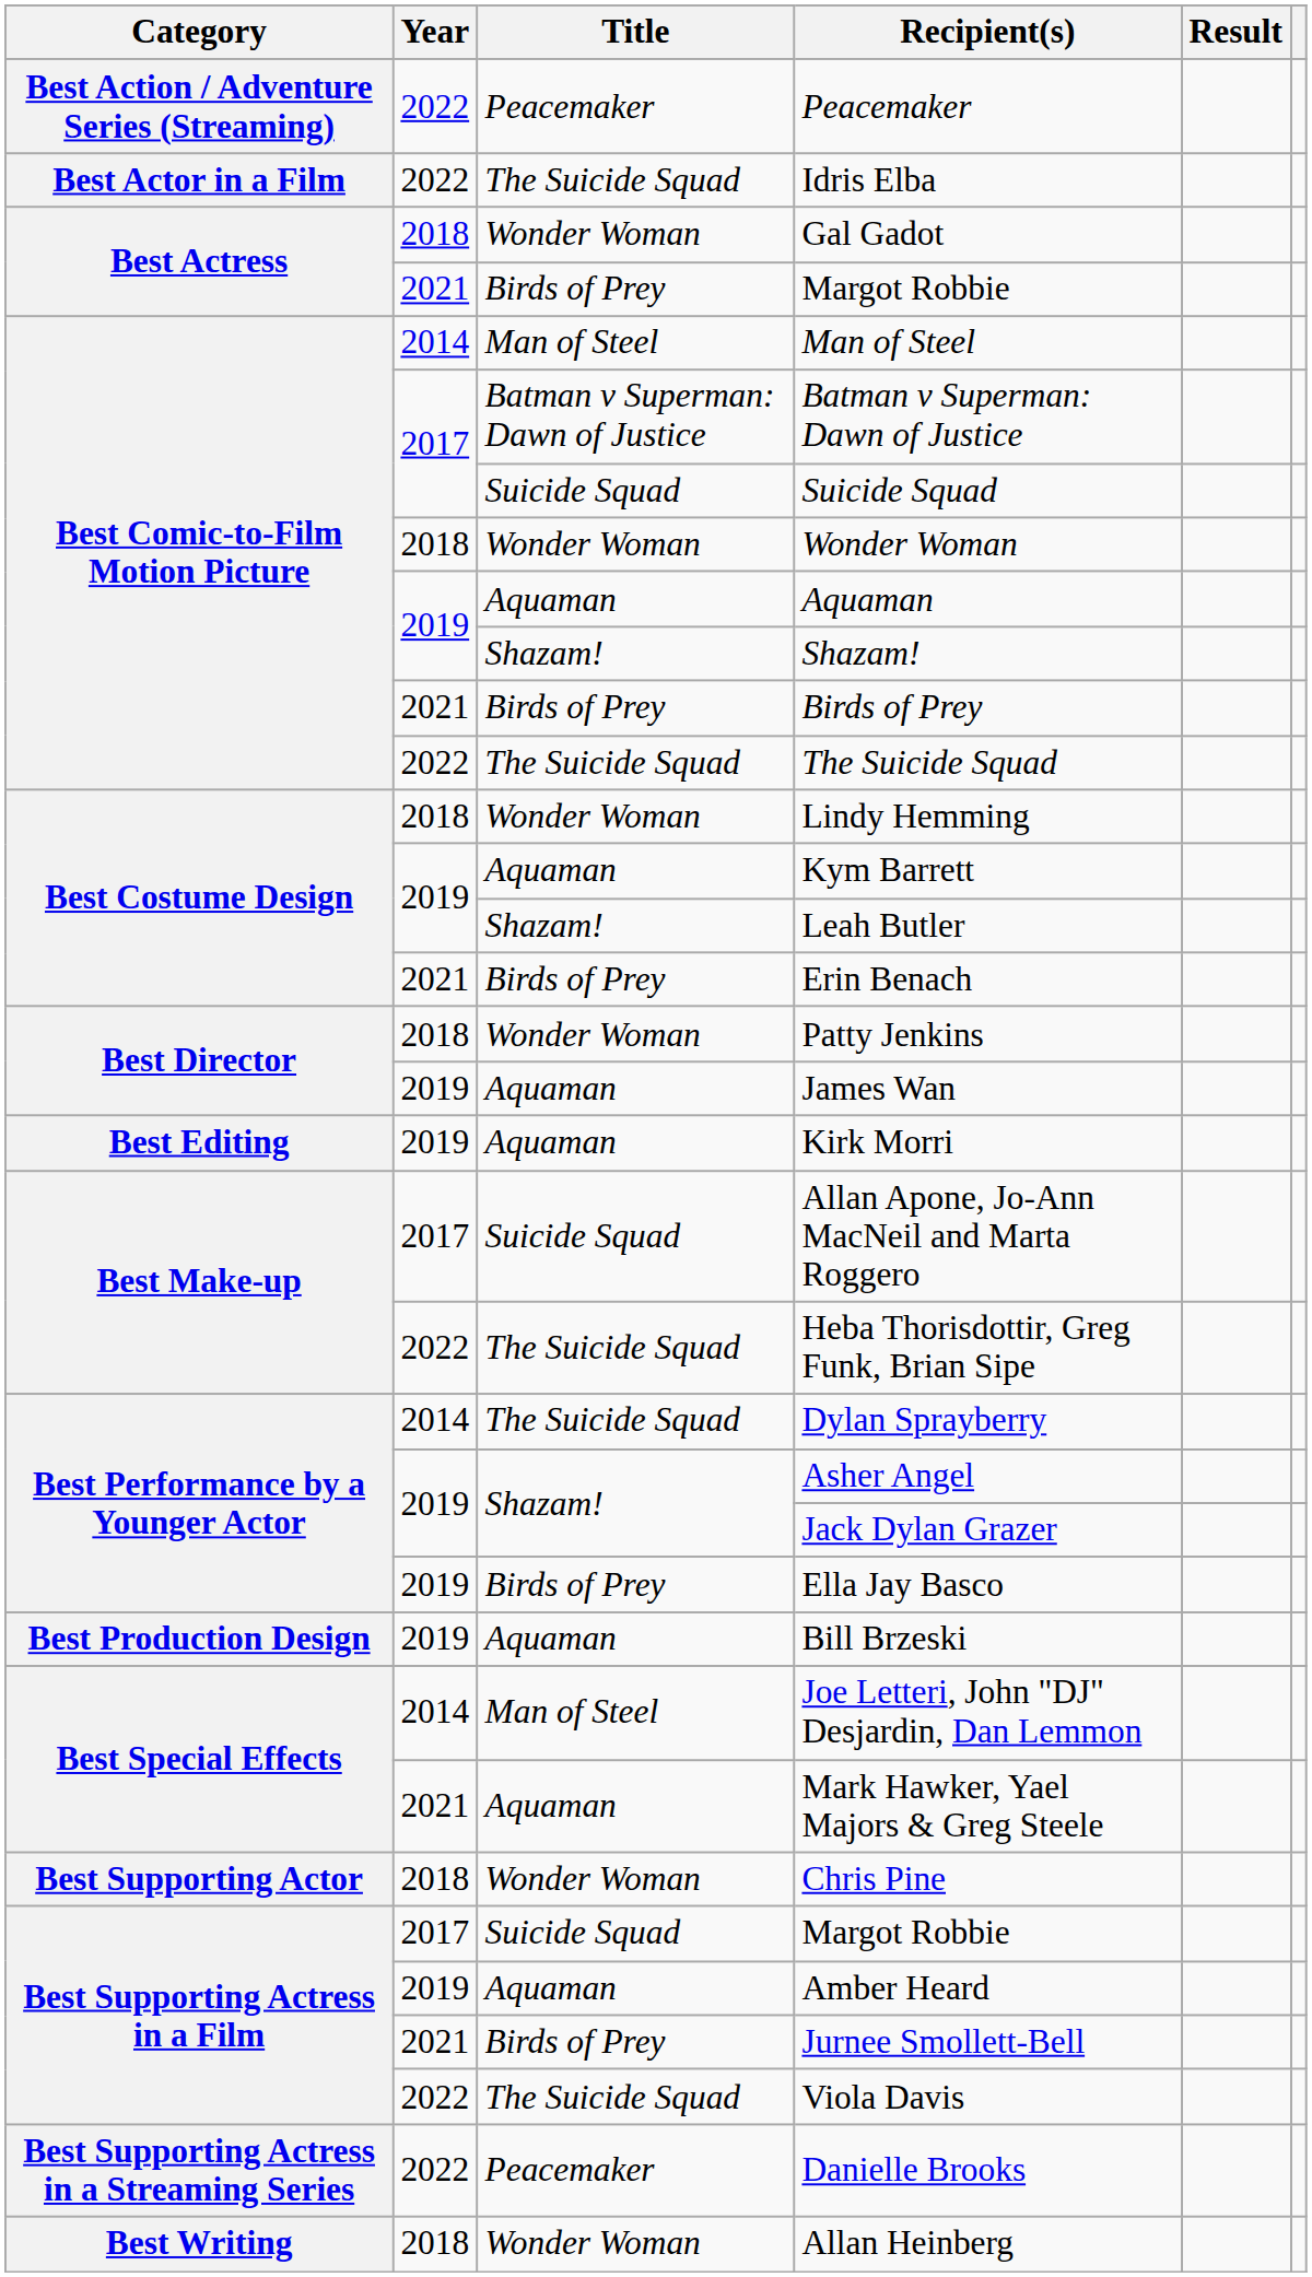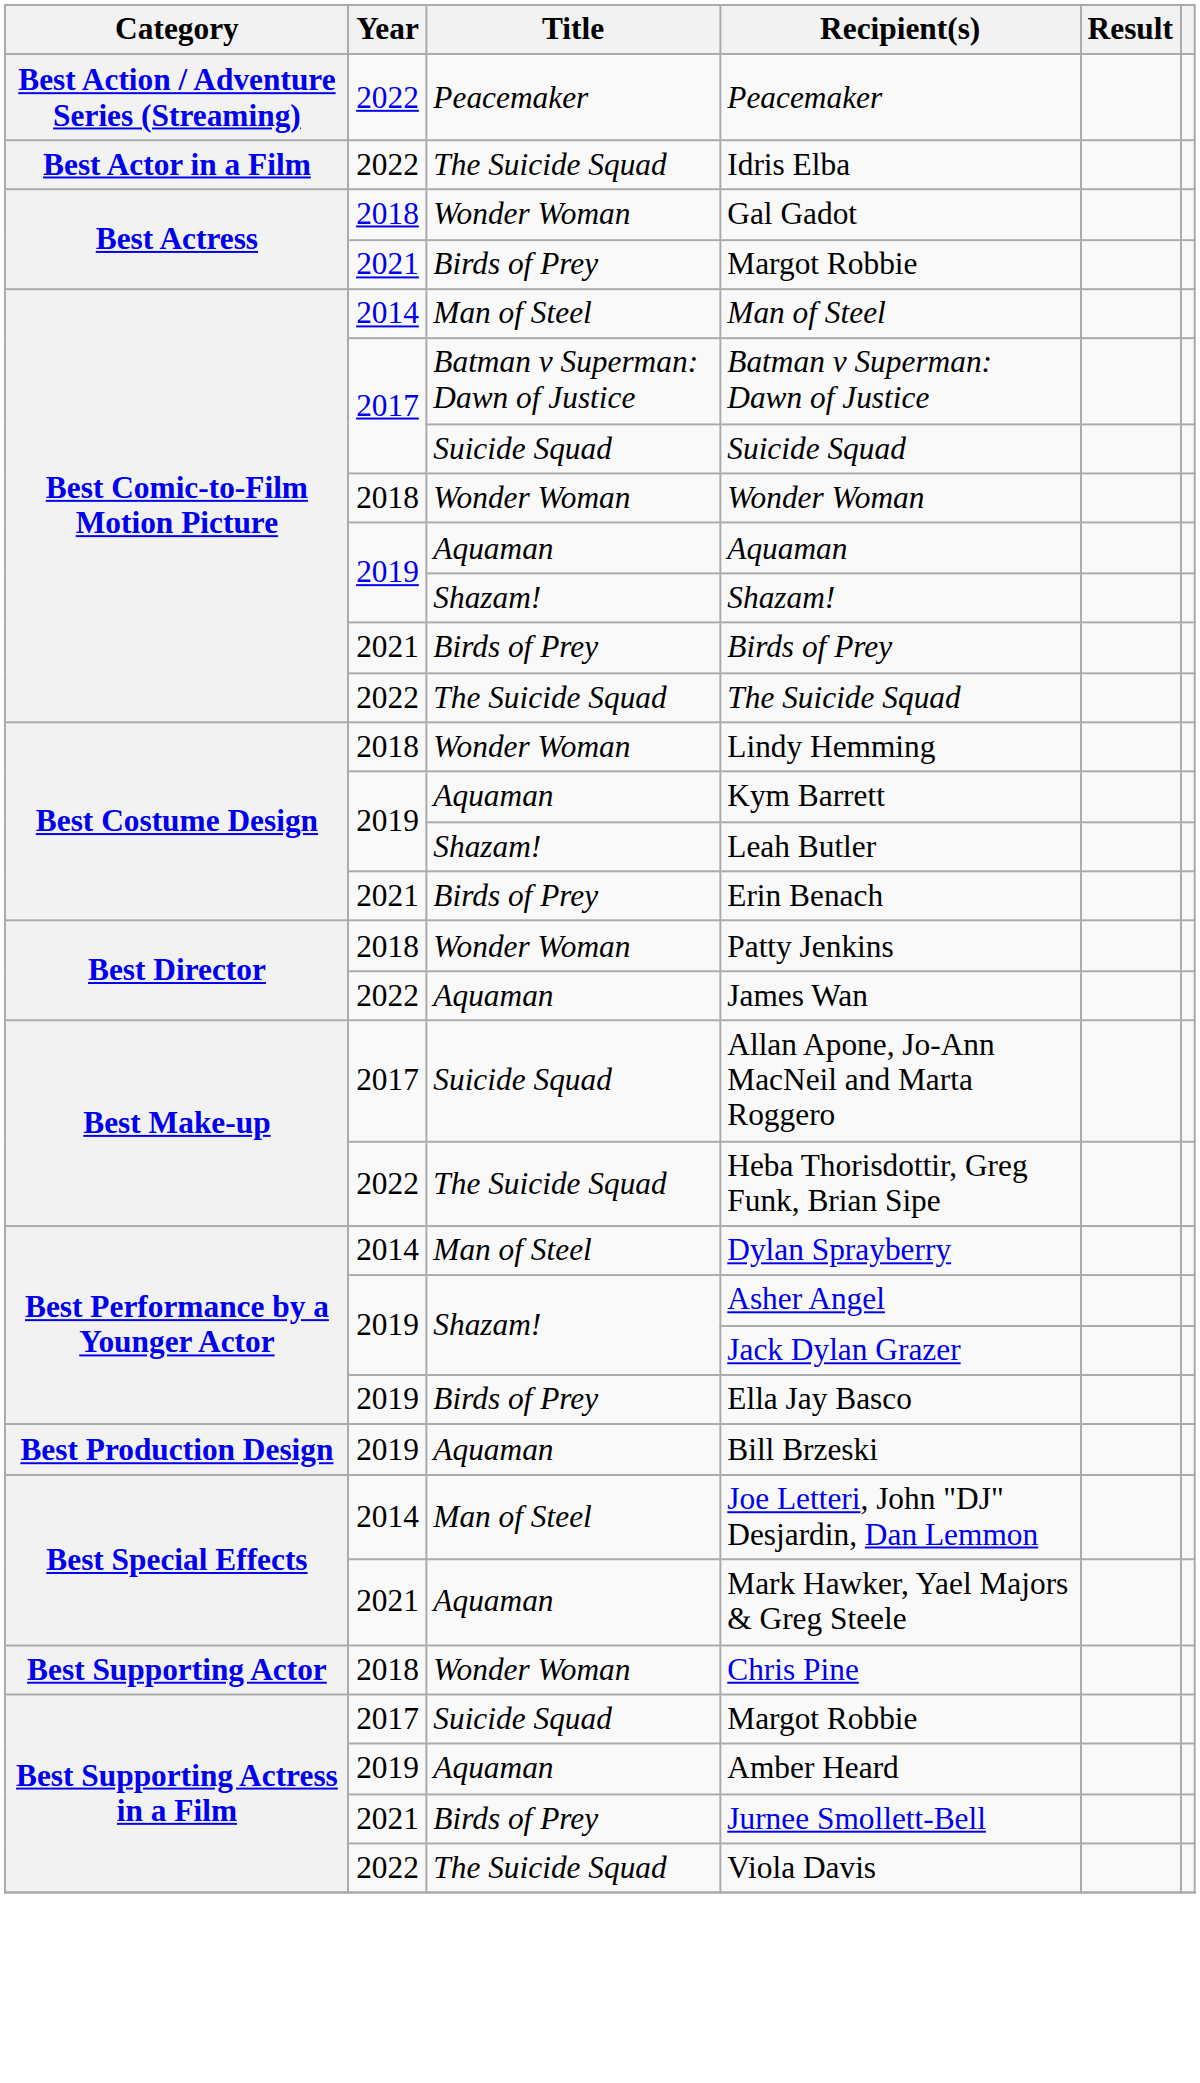 <table class="wikitable plainrowheaders">
 <tr>
 <th scope="col">Category</th>
 <th scope="col">Year</th>
 <th scope="col">Title</th>
 <th scope="col">Recipient(s)</th>
 <th scope="col">Result</th>
 <th scope="col" class="unsortable"></th>
 </tr>
 <tr>
 <th scope="row"><a href='#'>Best Action / Adventure Series (Streaming)</a></th>
 <td><a href='#'>2022</a></td>
 <td><em>Peacemaker</em></td>
 <td><em>Peacemaker</em></td>
 <td></td>
 <td style="text-align:center;"></td>
 </tr>
 <tr>
 <th scope="row"><a href='#'>Best Actor in a Film</a></th>
 <td>2022</td>
 <td><em>The Suicide Squad</em></td>
 <td>Idris Elba</td>
 <td></td>
 <td style="text-align:center;"></td>
 </tr>
 <tr>
 <th rowspan="2" scope="rowgroup"><a href='#'>Best Actress</a></th>
 <td><a href='#'>2018</a></td>
 <td><em>Wonder Woman</em></td>
 <td>Gal Gadot</td>
 <td></td>
 <td style="text-align:center;"></td>
 </tr>
 <tr>
 <td><a href='#'>2021</a></td>
 <td><em>Birds of Prey</em></td>
 <td>Margot Robbie</td>
 <td></td>
 <td style="text-align:center;"></td>
 </tr>
 <tr>
 <th rowspan="8" scope="rowgroup"><a href='#'>Best Comic-to-Film Motion Picture</a></th>
 <td><a href='#'>2014</a></td>
 <td><em>Man of Steel</em></td>
 <td><em>Man of Steel</em></td>
 <td></td>
 <td style="text-align:center;"></td>
 </tr>
 <tr>
 <td rowspan="2"><a href='#'>2017</a></td>
 <td><em>Batman v Superman: Dawn of Justice</em></td>
 <td><em>Batman v Superman: Dawn of Justice</em></td>
 <td></td>
 <td style="text-align:center;"></td>
 </tr>
 <tr>
 <td><em>Suicide Squad</em></td>
 <td><em>Suicide Squad</em></td>
 <td></td>
 <td style="text-align:center;"></td>
 </tr>
 <tr>
 <td>2018</td>
 <td><em>Wonder Woman</em></td>
 <td><em>Wonder Woman</em></td>
 <td></td>
 <td style="text-align:center;"></td>
 </tr>
 <tr>
 <td rowspan="2"><a href='#'>2019</a></td>
 <td><em>Aquaman</em></td>
 <td><em>Aquaman</em></td>
 <td></td>
 <td style="text-align:center;"></td>
 </tr>
 <tr>
 <td><em>Shazam!</em></td>
 <td><em>Shazam!</em></td>
 <td></td>
 <td style="text-align:center;"></td>
 </tr>
 <tr>
 <td>2021</td>
 <td><em>Birds of Prey</em></td>
 <td><em>Birds of Prey</em></td>
 <td></td>
 <td style="text-align:center;"></td>
 </tr>
 <tr>
 <td>2022</td>
 <td><em>The Suicide Squad</em></td>
 <td><em>The Suicide Squad</em></td>
 <td></td>
 <td style="text-align:center;"></td>
 </tr>
 <tr>
 <th rowspan="4" scope="rowgroup"><a href='#'>Best Costume Design</a></th>
 <td>2018</td>
 <td><em>Wonder Woman</em></td>
 <td>Lindy Hemming</td>
 <td></td>
 <td style="text-align:center;"></td>
 </tr>
 <tr>
 <td rowspan="2">2019</td>
 <td><em>Aquaman</em></td>
 <td>Kym Barrett</td>
 <td></td>
 <td style="text-align:center;"></td>
 </tr>
 <tr>
 <td><em>Shazam!</em></td>
 <td>Leah Butler</td>
 <td></td>
 <td style="text-align:center;"></td>
 </tr>
 <tr>
 <td>2021</td>
 <td><em>Birds of Prey</em></td>
 <td>Erin Benach</td>
 <td></td>
 <td style="text-align:center;"></td>
 </tr>
 <tr>
 <th rowspan="2" scope="rowgroup"><a href='#'>Best Director</a></th>
 <td>2018</td>
 <td><em>Wonder Woman</em></td>
 <td>Patty Jenkins</td>
 <td></td>
 <td style="text-align:center;"></td>
 </tr>
 <tr>
-<td>2019</td>
+<td>2022</td>
 <td><em>Aquaman</em></td>
 <td>James Wan</td>
-<td></td>
-<td style="text-align:center;"></td>
-</tr>
-<tr>
-<th scope="row"><a href='#'>Best Editing</a></th>
-<td>2019</td>
-<td><em>Aquaman</em></td>
-<td>Kirk Morri</td>
 <td></td>
 <td style="text-align:center;"></td>
 </tr>
 <tr>
 <th rowspan="2" scope="rowgroup"><a href='#'>Best Make-up</a></th>
 <td>2017</td>
 <td><em>Suicide Squad</em></td>
 <td>Allan Apone, Jo-Ann MacNeil and Marta Roggero</td>
 <td></td>
 <td style="text-align:center;"></td>
 </tr>
 <tr>
 <td>2022</td>
 <td><em>The Suicide Squad</em></td>
 <td>Heba Thorisdottir, Greg Funk, Brian Sipe</td>
 <td></td>
 <td style="text-align:center;"></td>
 </tr>
 <tr>
 <th rowspan="4" scope="rowgroup"><a href='#'>Best Performance by a Younger Actor</a></th>
 <td>2014</td>
-<td><em>The Suicide Squad</em></td>
+<td><em>Man of Steel</em></td>
 <td><a href='#'>Dylan Sprayberry</a></td>
 <td></td>
 <td style="text-align:center;"></td>
 </tr>
 <tr>
 <td rowspan="2">2019</td>
 <td rowspan="2"><em>Shazam!</em></td>
 <td><a href='#'>Asher Angel</a></td>
 <td></td>
 <td style="text-align:center;"></td>
 </tr>
 <tr>
 <td><a href='#'>Jack Dylan Grazer</a></td>
 <td></td>
 <td style="text-align:center;"></td>
 </tr>
 <tr>
 <td>2019</td>
 <td><em>Birds of Prey</em></td>
 <td>Ella Jay Basco</td>
 <td></td>
 <td style="text-align:center;"></td>
 </tr>
 <tr>
 <th scope="row"><a href='#'>Best Production Design</a></th>
 <td>2019</td>
 <td><em>Aquaman</em></td>
 <td>Bill Brzeski</td>
 <td></td>
 <td style="text-align:center;"></td>
 </tr>
 <tr>
 <th rowspan="2" scope="rowgroup"><a href='#'>Best Special Effects</a></th>
 <td>2014</td>
 <td><em>Man of Steel</em></td>
 <td><a href='#'>Joe Letteri</a>, John "DJ" Desjardin, <a href='#'>Dan Lemmon</a></td>
 <td></td>
 <td style="text-align:center;"></td>
 </tr>
 <tr>
 <td>2021</td>
 <td><em>Aquaman</em></td>
 <td>Mark Hawker, Yael Majors & Greg Steele</td>
 <td></td>
 <td style="text-align:center;"></td>
 </tr>
 <tr>
 <th scope="row"><a href='#'>Best Supporting Actor</a></th>
 <td>2018</td>
 <td><em>Wonder Woman</em></td>
 <td><a href='#'>Chris Pine</a></td>
 <td></td>
 <td style="text-align:center;"></td>
 </tr>
 <tr>
 <th rowspan="4" scope="rowgroup"><a href='#'>Best Supporting Actress in a Film</a></th>
 <td>2017</td>
 <td><em>Suicide Squad</em></td>
 <td>Margot Robbie</td>
 <td></td>
 <td style="text-align:center;"></td>
 </tr>
 <tr>
 <td>2019</td>
 <td><em>Aquaman</em></td>
 <td>Amber Heard</td>
 <td></td>
 <td style="text-align:center;"></td>
 </tr>
 <tr>
 <td>2021</td>
 <td><em>Birds of Prey</em></td>
 <td><a href='#'>Jurnee Smollett-Bell</a></td>
 <td></td>
 <td style="text-align:center;"></td>
 </tr>
 <tr>
 <td>2022</td>
 <td><em>The Suicide Squad</em></td>
 <td>Viola Davis</td>
 <td></td>
 <td style="text-align:center;"></td>
 </tr>
 <tr>
-<th scope="row"><a href='#'>Best Supporting Actress in a Streaming Series</a></th>
-<td>2022</td>
-<td><em>Peacemaker</em></td>
-<td><a href='#'>Danielle Brooks</a></td>
-<td></td>
-<td style="text-align:center;"></td>
-</tr>
-<tr>
-<th scope="row"><a href='#'>Best Writing</a></th>
-<td>2018</td>
-<td><em>Wonder Woman</em></td>
-<td>Allan Heinberg</td>
-<td></td>
-<td style="text-align:center;"></td>
-</tr>
-<tr>
 </tr>
 </table>
